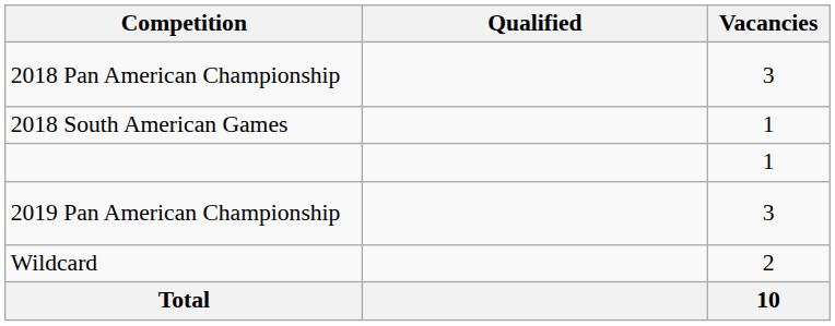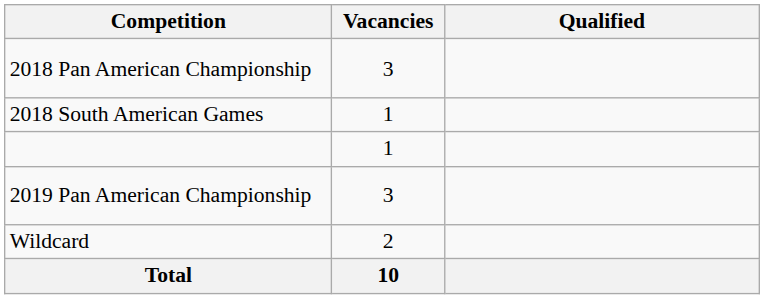 <table class = "wikitable" width=560>
 <tr>
 <th width=300>Competition</th>
+<th width=80>Vacancies</th>
 <th width=300>Qualified</th>
-<th width=80>Vacancies</th>
 </tr>
 <tr>
 <td>2018 Pan American Championship</td>
+<td align="center">3</td>
 <td><br><br></td>
-<td align="center">3</td>
 </tr>
 <tr>
 <td>2018 South American Games</td>
+<td align="center">1</td>
 <td></td>
-<td align="center">1</td>
 </tr>
 <tr>
 <td></td>
+<td align="center">1</td>
 <td></td>
-<td align="center">1</td>
 </tr>
 <tr>
 <td>2019 Pan American Championship</td>
+<td align="center">3</td>
 <td><br><br></td>
-<td align="center">3</td>
 </tr>
 <tr>
 <td>Wildcard</td>
+<td align="center">2</td>
 <td><br></td>
-<td align="center">2</td>
 </tr>
 <tr>
 <th>Total</th>
+<th>10</th>
 <th></th>
-<th>10</th>
 </tr>
 </table>
